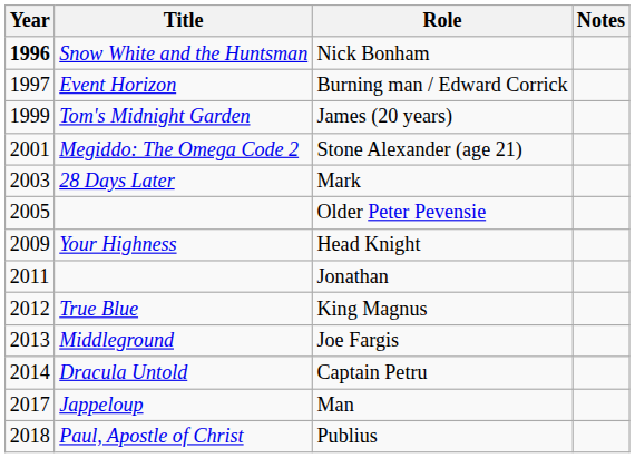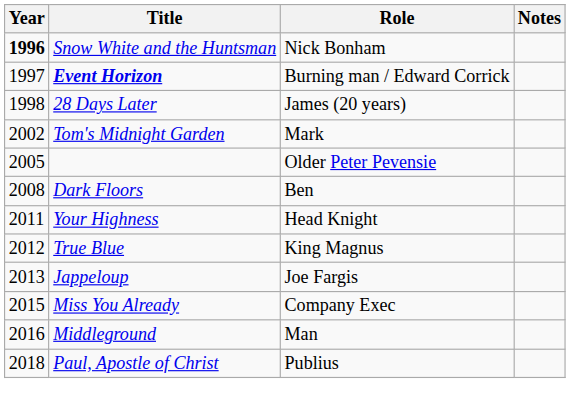 <table class="wikitable">
 <tr>
 <th>Year</th>
 <th>Title</th>
 <th>Role</th>
 <th>Notes</th>
 </tr>
 <tr>
 <td><strong>1996</strong></td>
 <td><em><a href='#'>Snow White and the Huntsman</a></em></td>
 <td>Nick Bonham</td>
 <td></td>
 </tr>
 <tr>
 <td>1997</td>
-<td><em><a href='#'>Event Horizon</a></em></td>
+<td><strong><em><a href='#'>Event Horizon</a></em></strong></td>
 <td>Burning man / Edward Corrick</td>
 <td></td>
 </tr>
 <tr>
-<td>1999</td>
-<td><em><a href='#'>Tom's Midnight Garden</a></em></td>
+<td>1998</td>
+<td><em><a href='#'>28 Days Later</a></em></td>
 <td>James (20 years)</td>
 <td></td>
 </tr>
 <tr>
-<td>2001</td>
-<td><em><a href='#'>Megiddo: The Omega Code 2</a></em></td>
-<td>Stone Alexander (age 21)</td>
-<td></td>
-</tr>
-<tr>
-<td>2003</td>
-<td><em><a href='#'>28 Days Later</a></em></td>
+<td>2002</td>
+<td><em><a href='#'>Tom's Midnight Garden</a></em></td>
 <td>Mark</td>
 <td></td>
 </tr>
 <tr>
 <td>2005</td>
 <td><em></em></td>
 <td>Older <a href='#'>Peter Pevensie</a></td>
 <td></td>
 </tr>
 <tr>
-<td>2009</td>
-<td><em><a href='#'>Your Highness</a></em></td>
-<td>Head Knight</td>
+<td>2008</td>
+<td><em><a href='#'>Dark Floors</a></em></td>
+<td>Ben</td>
 <td></td>
 </tr>
 <tr>
 <td>2011</td>
-<td><em></em></td>
-<td>Jonathan</td>
+<td><em><a href='#'>Your Highness</a></em></td>
+<td>Head Knight</td>
 <td></td>
 </tr>
 <tr>
 <td>2012</td>
 <td><em><a href='#'>True Blue</a></em></td>
 <td>King Magnus</td>
 <td></td>
 </tr>
 <tr>
 <td>2013</td>
-<td><em><a href='#'>Middleground</a></em></td>
+<td><em><a href='#'>Jappeloup</a></em></td>
 <td>Joe Fargis</td>
 <td></td>
 </tr>
 <tr>
-<td>2014</td>
-<td><em><a href='#'>Dracula Untold</a></em></td>
-<td>Captain Petru</td>
+<td>2015</td>
+<td><em><a href='#'>Miss You Already</a></em></td>
+<td>Company Exec</td>
 <td></td>
 </tr>
 <tr>
-<td>2017</td>
-<td><em><a href='#'>Jappeloup</a></em></td>
+<td>2016</td>
+<td><em><a href='#'>Middleground</a></em></td>
 <td>Man</td>
 <td></td>
 </tr>
 <tr>
 <td>2018</td>
 <td><em><a href='#'>Paul, Apostle of Christ</a></em></td>
 <td>Publius</td>
 <td></td>
 </tr>
 </table>
